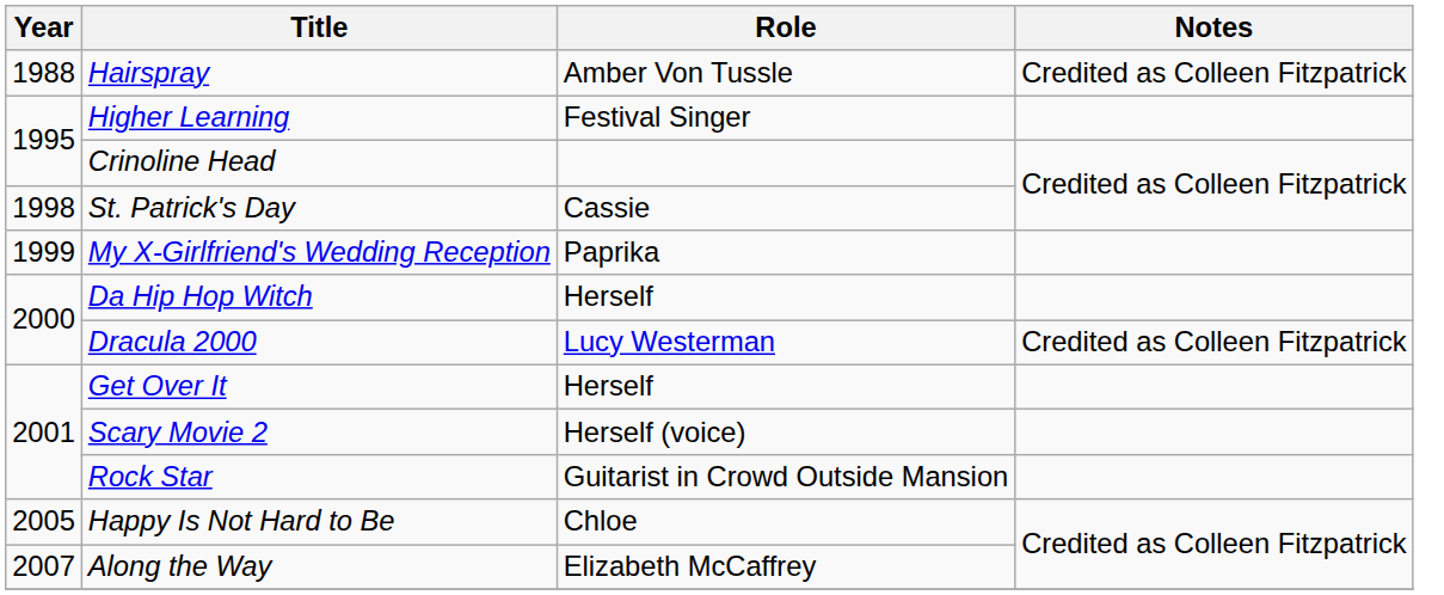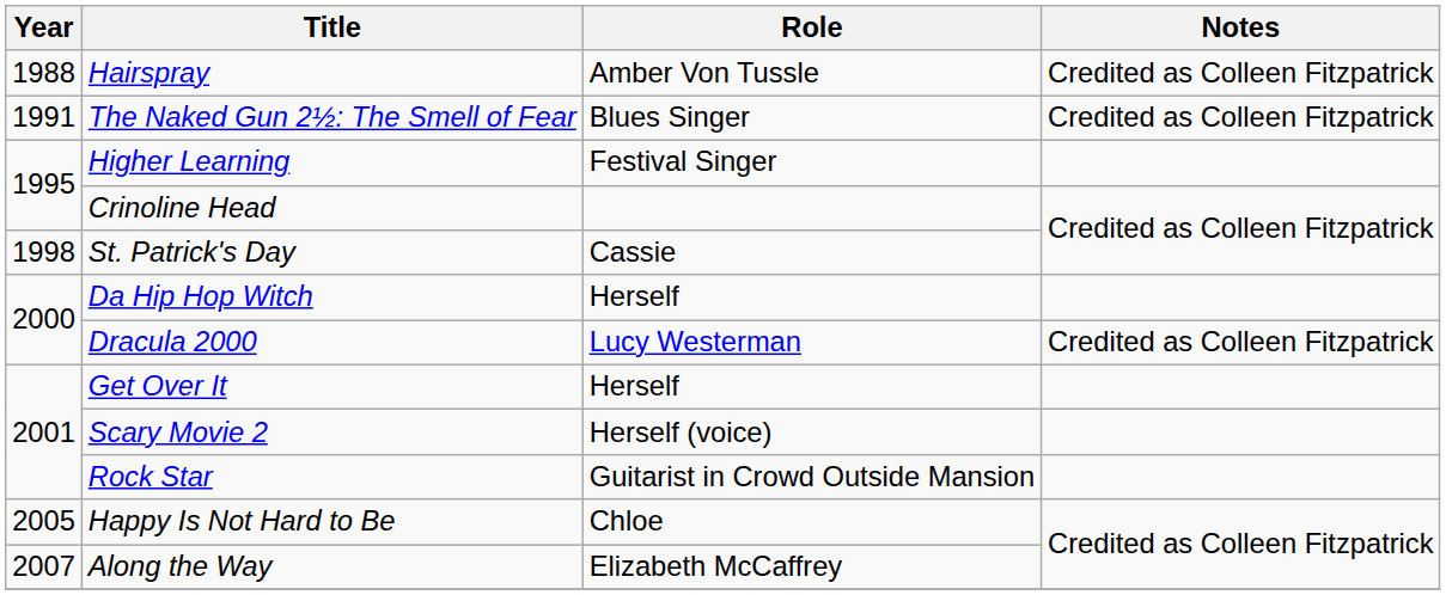 <table class="wikitable sortable">
 <tr>
 <th>Year</th>
 <th>Title</th>
 <th>Role</th>
 <th>Notes</th>
 </tr>
 <tr>
 <td>1988</td>
 <td><em><a href='#'>Hairspray</a></em></td>
 <td>Amber Von Tussle</td>
+<td>Credited as Colleen Fitzpatrick</td>
+</tr>
+<tr>
+<td>1991</td>
+<td><em><a href='#'>The Naked Gun 2½: The Smell of Fear</a></em></td>
+<td>Blues Singer</td>
 <td>Credited as Colleen Fitzpatrick</td>
 </tr>
 <tr>
 <td rowspan="2">1995</td>
 <td><em><a href='#'>Higher Learning</a></em></td>
 <td>Festival Singer</td>
 <td></td>
 </tr>
 <tr>
 <td><em>Crinoline Head</em></td>
 <td></td>
 <td rowspan="2">Credited as Colleen Fitzpatrick</td>
 </tr>
 <tr>
 <td>1998</td>
 <td><em>St. Patrick's Day</em></td>
 <td>Cassie</td>
-</tr>
-<tr>
-<td>1999</td>
-<td><em><a href='#'>My X-Girlfriend's Wedding Reception</a></em></td>
-<td>Paprika</td>
-<td></td>
 </tr>
 <tr>
 <td rowspan="2">2000</td>
 <td><em><a href='#'>Da Hip Hop Witch</a></em></td>
 <td>Herself</td>
 <td></td>
 </tr>
 <tr>
 <td><em><a href='#'>Dracula 2000</a></em></td>
 <td><a href='#'>Lucy Westerman</a></td>
 <td>Credited as Colleen Fitzpatrick</td>
 </tr>
 <tr>
 <td rowspan="3">2001</td>
 <td><em><a href='#'>Get Over It</a></em></td>
 <td>Herself</td>
 <td></td>
 </tr>
 <tr>
 <td><em><a href='#'>Scary Movie 2</a></em></td>
 <td>Herself (voice)</td>
 <td></td>
 </tr>
 <tr>
 <td><em><a href='#'>Rock Star</a></em></td>
 <td>Guitarist in Crowd Outside Mansion</td>
 <td></td>
 </tr>
 <tr>
 <td>2005</td>
 <td><em>Happy Is Not Hard to Be</em></td>
 <td>Chloe</td>
 <td rowspan="2">Credited as Colleen Fitzpatrick</td>
 </tr>
 <tr>
 <td>2007</td>
 <td><em>Along the Way</em></td>
 <td>Elizabeth McCaffrey</td>
 </tr>
 <tr>
 </tr>
 </table>
